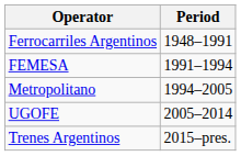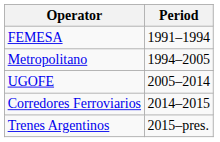 <table class= wikitable>
 <tr>
 <th>Operator</th>
 <th>Period</th>
-</tr>
-<tr>
-<td><a href='#'>Ferrocarriles Argentinos</a></td>
-<td>1948–1991</td>
 </tr>
 <tr>
 <td><a href='#'>FEMESA</a></td>
 <td>1991–1994</td>
 </tr>
 <tr>
 <td><a href='#'>Metropolitano</a></td>
 <td>1994–2005</td>
 </tr>
 <tr>
 <td><a href='#'>UGOFE</a></td>
 <td>2005–2014</td>
 </tr>
 <tr>
+<td><a href='#'>Corredores Ferroviarios</a></td>
+<td>2014–2015</td>
+</tr>
+<tr>
 <td><a href='#'>Trenes Argentinos</a></td>
 <td>2015–pres.</td>
 </tr>
 </table>
